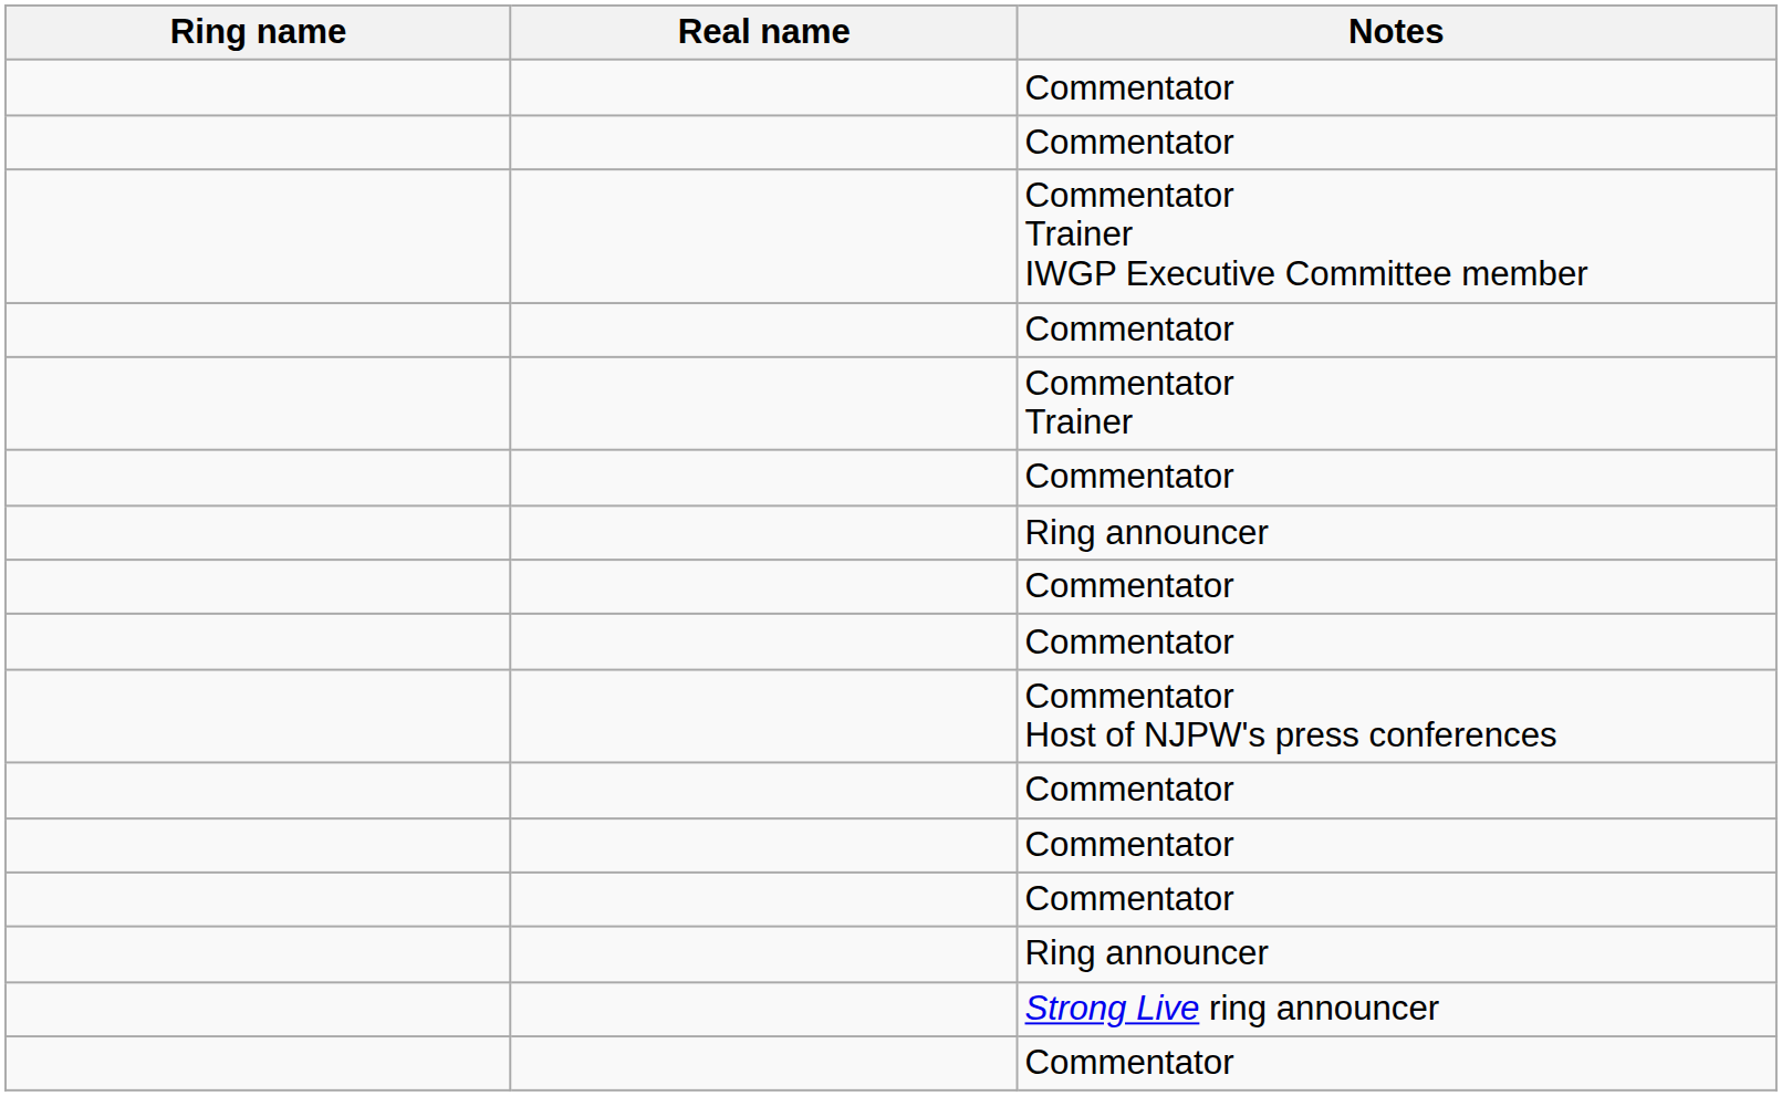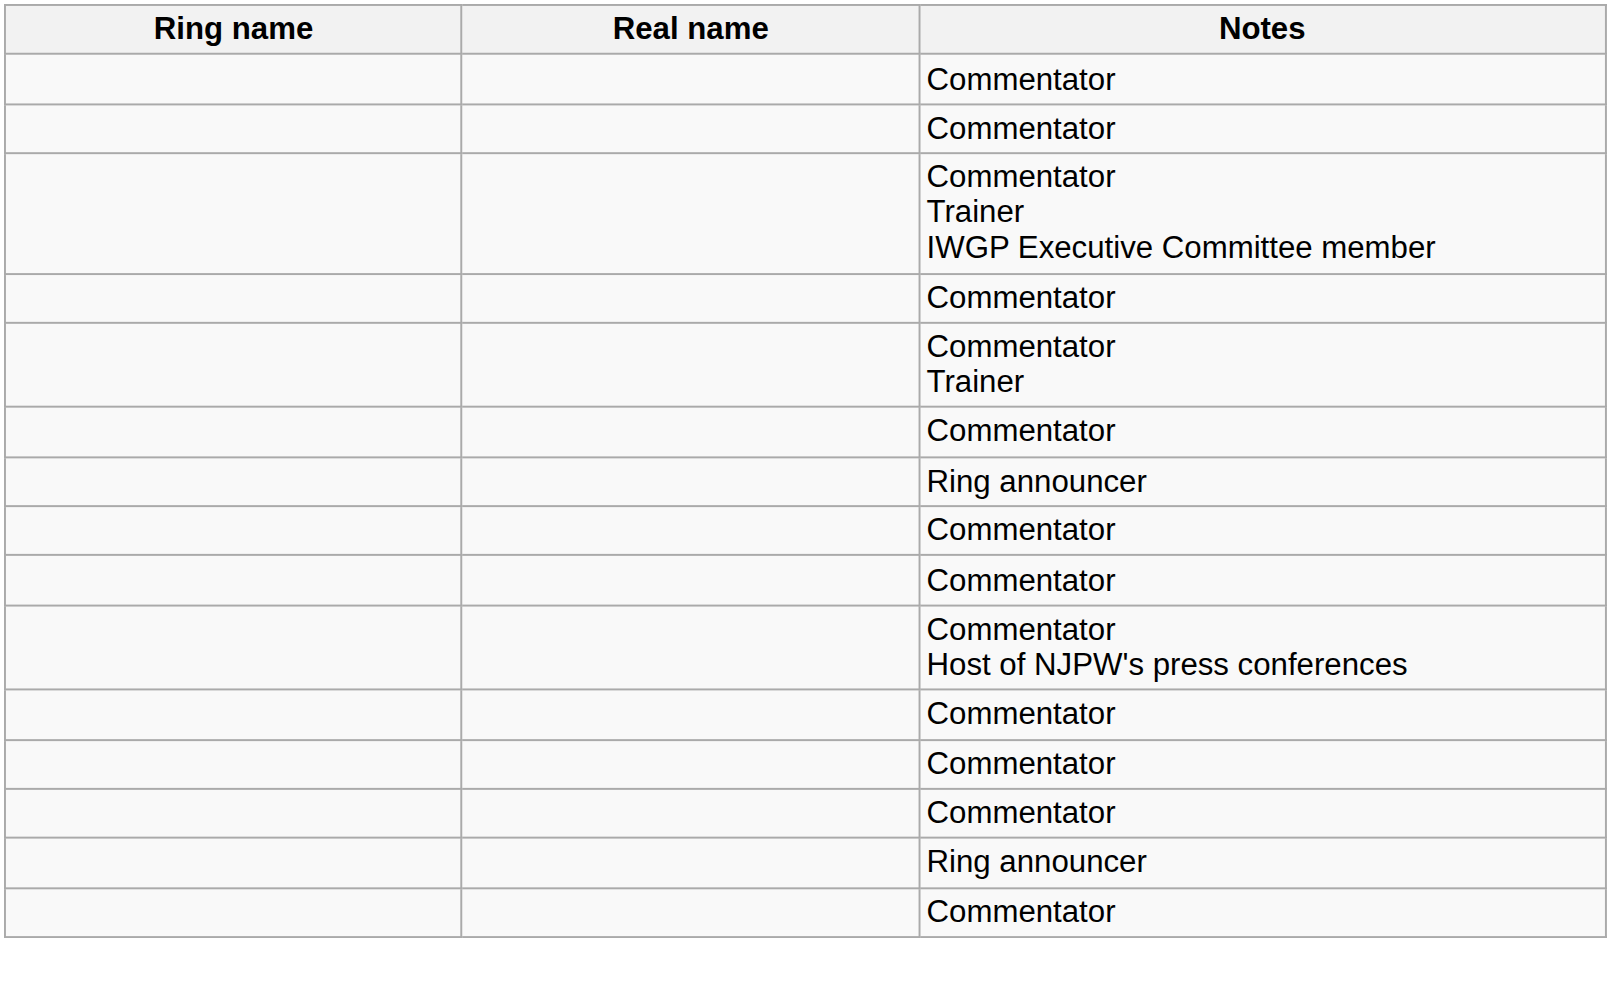 <table class="wikitable sortable" style="width:65%;">
 <tr>
 <th width=20%>Ring name</th>
 <th width=20%>Real name</th>
 <th width=30%>Notes</th>
 </tr>
 <tr>
 <td></td>
 <td></td>
 <td>Commentator</td>
 </tr>
 <tr>
 <td></td>
 <td></td>
 <td>Commentator</td>
 </tr>
 <tr>
 <td></td>
 <td></td>
 <td>Commentator<br>Trainer<br>IWGP Executive Committee member</td>
 </tr>
 <tr>
 <td></td>
 <td></td>
 <td>Commentator</td>
 </tr>
 <tr>
 <td></td>
 <td></td>
 <td>Commentator<br>Trainer</td>
 </tr>
 <tr>
 <td></td>
 <td></td>
 <td>Commentator</td>
 </tr>
 <tr>
 <td></td>
 <td></td>
 <td>Ring announcer</td>
 </tr>
 <tr>
 <td></td>
 <td></td>
 <td>Commentator</td>
 </tr>
 <tr>
 <td></td>
 <td></td>
 <td>Commentator</td>
 </tr>
 <tr>
 <td></td>
 <td></td>
 <td>Commentator<br>Host of NJPW's press conferences</td>
 </tr>
 <tr>
 <td></td>
 <td></td>
 <td>Commentator</td>
 </tr>
 <tr>
 <td></td>
 <td></td>
 <td>Commentator</td>
 </tr>
 <tr>
 <td></td>
 <td></td>
 <td>Commentator</td>
 </tr>
 <tr>
 <td></td>
 <td></td>
 <td>Ring announcer</td>
 </tr>
 <tr>
 <td></td>
 <td></td>
-<td><em><a href='#'>Strong Live</a></em> ring announcer</td>
-</tr>
-<tr>
-<td></td>
-<td></td>
 <td>Commentator</td>
 </tr>
 </table>
